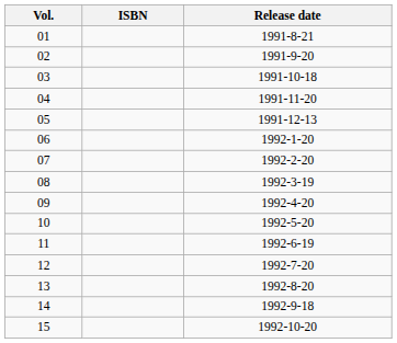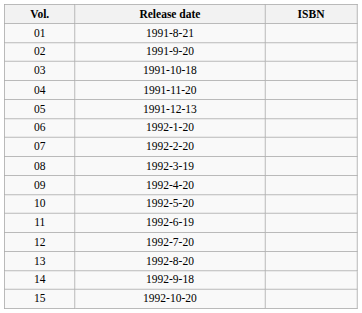 <table class="wikitable" width="50%" style="font-size:90%;">
 <tr>
 <th width="20%">Vol.</th>
+<th>Release date</th>
 <th>ISBN</th>
-<th>Release date</th>
 </tr>
 <tr align="center">
 <td>01</td>
+<td>1991-8-21</td>
 <td></td>
-<td>1991-8-21</td>
 </tr>
 <tr align="center">
 <td>02</td>
+<td>1991-9-20</td>
 <td></td>
-<td>1991-9-20</td>
 </tr>
 <tr align="center">
 <td>03</td>
+<td>1991-10-18</td>
 <td></td>
-<td>1991-10-18</td>
 </tr>
 <tr align="center">
 <td>04</td>
+<td>1991-11-20</td>
 <td></td>
-<td>1991-11-20</td>
 </tr>
 <tr align="center">
 <td>05</td>
+<td>1991-12-13</td>
 <td></td>
-<td>1991-12-13</td>
 </tr>
 <tr align="center">
 <td>06</td>
+<td>1992-1-20</td>
 <td></td>
-<td>1992-1-20</td>
 </tr>
 <tr align="center">
 <td>07</td>
+<td>1992-2-20</td>
 <td></td>
-<td>1992-2-20</td>
 </tr>
 <tr align="center">
 <td>08</td>
+<td>1992-3-19</td>
 <td></td>
-<td>1992-3-19</td>
 </tr>
 <tr align="center">
 <td>09</td>
+<td>1992-4-20</td>
 <td></td>
-<td>1992-4-20</td>
 </tr>
 <tr align="center">
 <td>10</td>
+<td>1992-5-20</td>
 <td></td>
-<td>1992-5-20</td>
 </tr>
 <tr align="center">
 <td>11</td>
+<td>1992-6-19</td>
 <td></td>
-<td>1992-6-19</td>
 </tr>
 <tr align="center">
 <td>12</td>
+<td>1992-7-20</td>
 <td></td>
-<td>1992-7-20</td>
 </tr>
 <tr align="center">
 <td>13</td>
+<td>1992-8-20</td>
 <td></td>
-<td>1992-8-20</td>
 </tr>
 <tr align="center">
 <td>14</td>
+<td>1992-9-18</td>
 <td></td>
-<td>1992-9-18</td>
 </tr>
 <tr align="center">
 <td>15</td>
+<td>1992-10-20</td>
 <td></td>
-<td>1992-10-20</td>
 </tr>
 </table>
